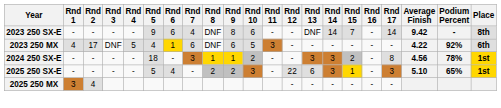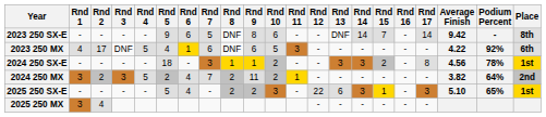 <table class="wikitable" style="font-size: 85%; text-align:center">
 <tr valign="top">
 <th valign="middle">Year</th>
 <th>Rnd<br>1</th>
 <th>Rnd<br>2</th>
 <th>Rnd<br>3</th>
 <th>Rnd<br>4</th>
 <th>Rnd<br>5</th>
 <th>Rnd<br>6</th>
 <th>Rnd<br>7</th>
 <th>Rnd<br>8</th>
 <th>Rnd<br>9</th>
 <th>Rnd<br>10</th>
 <th>Rnd<br>11</th>
 <th>Rnd<br>12</th>
 <th>Rnd<br>13</th>
 <th>Rnd<br>14</th>
 <th>Rnd<br>15</th>
 <th>Rnd<br>16</th>
 <th>Rnd<br>17</th>
 <th valign="middle">Average<br>Finish</th>
 <th valign="middle">Podium<br>Percent</th>
 <th valign="middle">Place</th>
 </tr>
 <tr>
 <th>2023 250 SX-E</th>
 <td>-</td>
 <td>-</td>
 <td>-</td>
 <td>-</td>
 <td style="background:#dfdfdf;">9</td>
 <td style="background:#dfdfdf;">6</td>
-<td style="background:#dfdfdf;">4</td>
+<td style="background:#dfdfdf;">5</td>
 <td>DNF</td>
 <td style="background:#dfdfdf;">8</td>
 <td style="background:#dfdfdf;">6</td>
 <td>-</td>
 <td>-</td>
 <td>DNF</td>
 <td style="background:#dfdfdf;">14</td>
 <td style="background:#dfdfdf;">7</td>
 <td>-</td>
 <td style="background:#dfdfdf;">14</td>
 <th>9.42</th>
 <th>-</th>
 <th style="background:#dfdfdf;">8th</th>
 </tr>
 <tr>
 <th>2023 250 MX</th>
 <td style="background:#dfdfdf;">4</td>
 <td style="background:#dfdfdf;">17</td>
 <td>DNF</td>
 <td style="background:#dfdfdf;">5</td>
 <td style="background:#dfdfdf;">4</td>
 <td style="background: gold;">1</td>
 <td style="background:#dfdfdf;">6</td>
 <td>DNF</td>
 <td style="background:#dfdfdf;">6</td>
 <td style="background:#dfdfdf;">5</td>
 <td style="background:#CD7F32;">3</td>
 <td>-</td>
 <td>-</td>
 <td>-</td>
 <td>-</td>
 <td>-</td>
 <td>-</td>
 <th>4.22</th>
 <th>92%</th>
 <th style="background:#dfdfdf;">6th</th>
 </tr>
 <tr>
 <th>2024 250 SX-E</th>
 <td>-</td>
 <td>-</td>
 <td>-</td>
 <td>-</td>
 <td style="background:#dfdfdf;">18</td>
 <td>-</td>
 <td style="background:#CD7F32;">3</td>
 <td style="background: gold;">1</td>
 <td style="background: gold;">1</td>
 <td style="background: silver;">2</td>
 <td>-</td>
 <td>-</td>
 <td style="background:#CD7F32;">3</td>
 <td style="background:#CD7F32;">3</td>
 <td style="background: silver;">2</td>
 <td>-</td>
 <td style="background:#dfdfdf;">8</td>
 <th>4.56</th>
 <th>78%</th>
 <th style="background: gold;">1st</th>
 </tr>
 <tr>
+<th>2024 250 MX</th>
+<td style="background:#CD7F32;">3</td>
+<td style="background: silver;">2</td>
+<td style="background:#CD7F32;">3</td>
+<td style="background:#dfdfdf;">5</td>
+<td style="background: silver;">2</td>
+<td style="background:#dfdfdf;">4</td>
+<td style="background:#dfdfdf;">7</td>
+<td style="background: silver;">2</td>
+<td style="background:#dfdfdf;">11</td>
+<td style="background: silver;">2</td>
+<td style="background: gold;">1</td>
+<td>-</td>
+<td>-</td>
+<td>-</td>
+<td>-</td>
+<td>-</td>
+<td>-</td>
+<th>3.82</th>
+<th>64%</th>
+<th style="background: silver;">2nd</th>
+</tr>
+<tr>
 <th>2025 250 SX-E</th>
 <td>-</td>
 <td>-</td>
 <td>-</td>
 <td>-</td>
 <td style="background:#dfdfdf;">5</td>
 <td style="background:#dfdfdf;">4</td>
 <td>-</td>
 <td style="background: silver;">2</td>
 <td style="background: silver;">2</td>
 <td style="background:#CD7F32;">3</td>
 <td>-</td>
 <td style="background:#dfdfdf;">22</td>
 <td style="background:#dfdfdf;">6</td>
 <td style="background:#CD7F32;">3</td>
 <td style="background: gold;">1</td>
 <td>-</td>
 <td style="background:#CD7F32;">3</td>
 <th>5.10</th>
 <th>65%</th>
 <th style="background: gold;">1st</th>
 </tr>
 <tr>
 <th>2025 250 MX</th>
 <td style="background:#CD7F32;">3</td>
 <td style="background:#dfdfdf;">4</td>
 <td></td>
 <td></td>
 <td></td>
 <td></td>
 <td></td>
 <td></td>
 <td></td>
 <td></td>
 <td></td>
 <td>-</td>
 <td>-</td>
 <td>-</td>
 <td>-</td>
 <td>-</td>
 <td>-</td>
 <th></th>
 <th></th>
 <th></th>
 </tr>
 </table>
